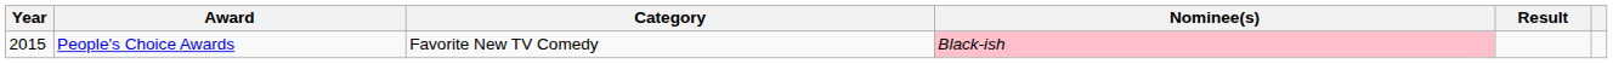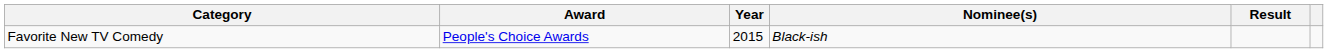 <table class="wikitable sortable" style="width:98%">
 <tr>
+<th scope="col" style="width:33%;">Category</th>
+<th scope="col" style="width:22%;">Award</th>
 <th scope="col" style="width:3%;">Year</th>
-<th scope="col" style="width:22%;">Award</th>
-<th scope="col" style="width:33%;">Category</th>
 <th>Nominee(s)</th>
 <th scope="col" style="width:6%;">Result</th>
 <th scope="col" class="unsortable" style="width:1%;"></th>
 </tr>
 <tr>
+<td>Favorite New TV Comedy</td>
+<td><a href='#'>People's Choice Awards</a></td>
 <td>2015</td>
-<td><a href='#'>People's Choice Awards</a></td>
-<td>Favorite New TV Comedy</td>
-<td style="background: pink;"><em>Black-ish</em></td>
+<td><em>Black-ish</em></td>
 <td></td>
 <td></td>
 </tr>
 </table>
